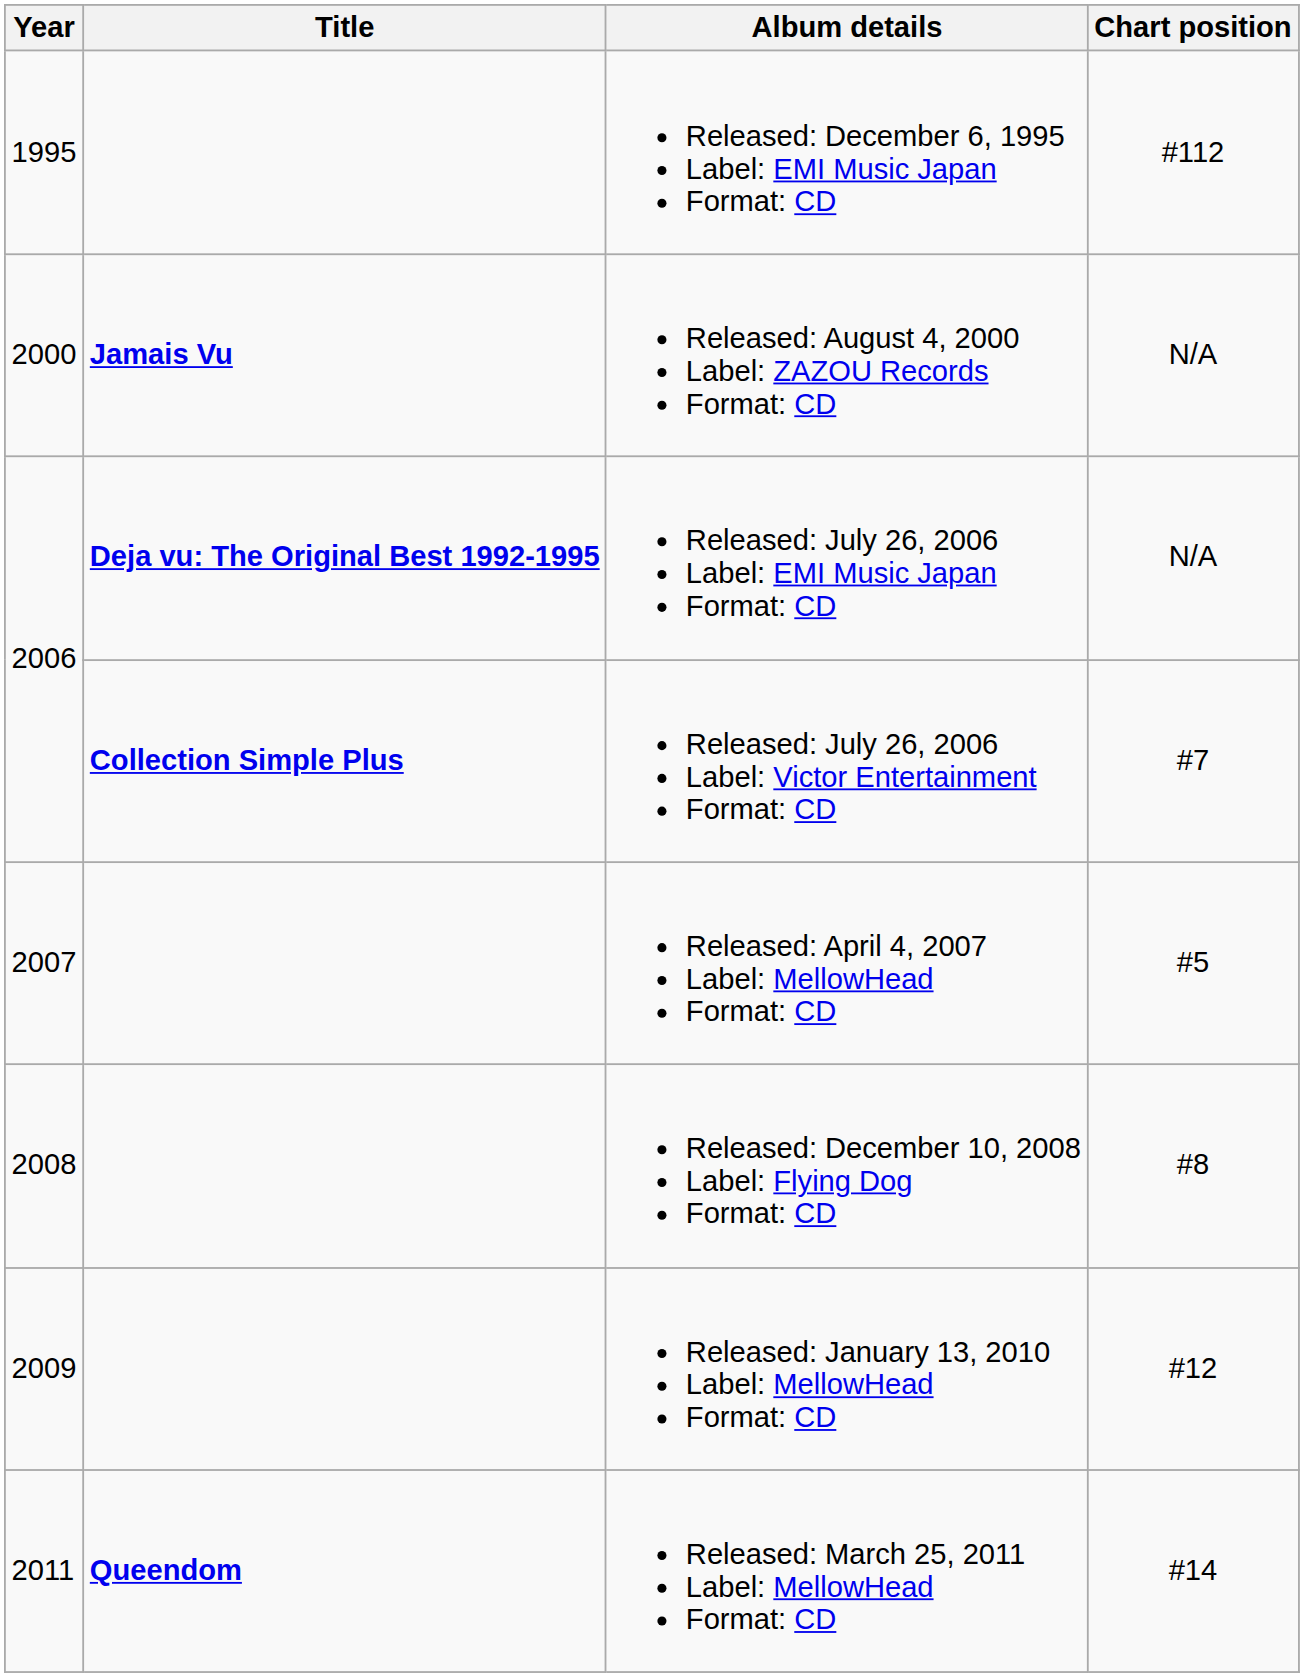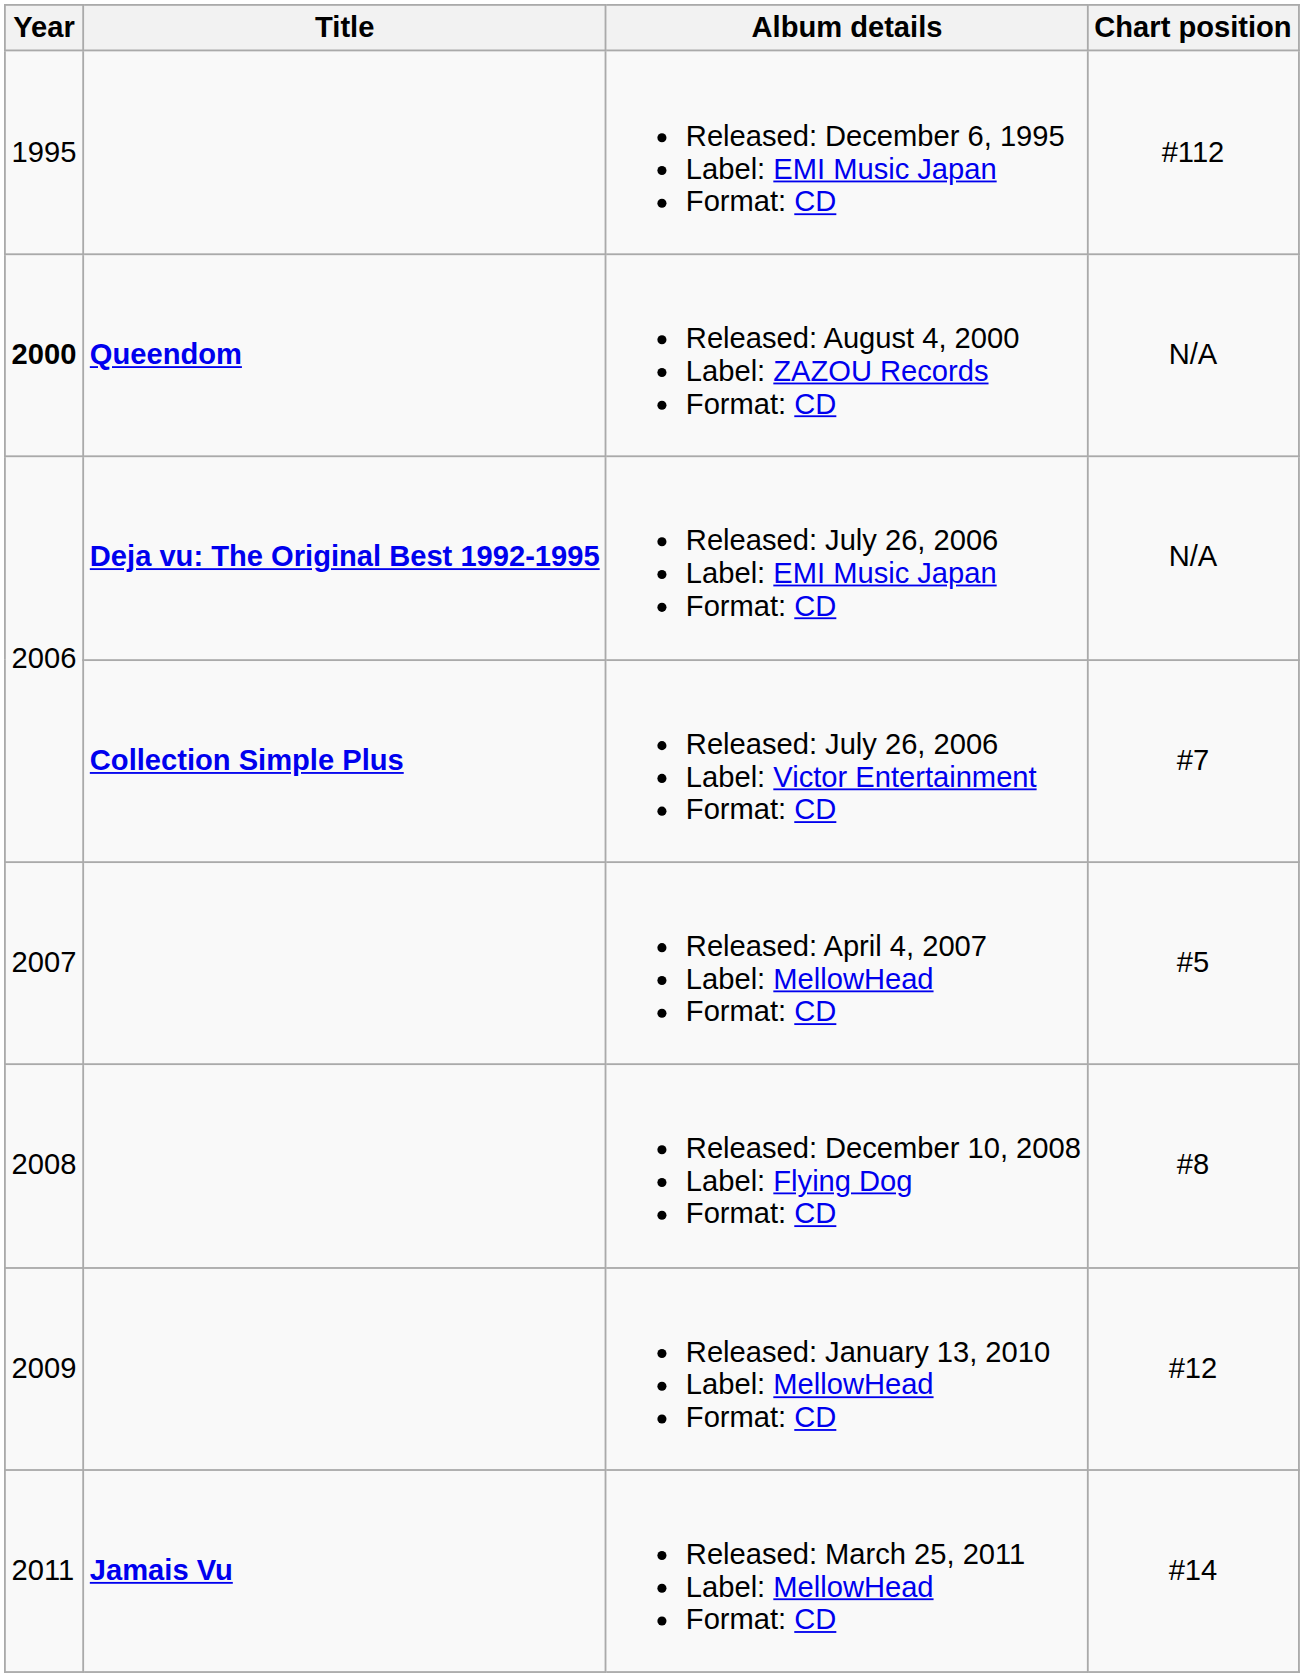 <table class="wikitable">
 <tr>
 <th>Year</th>
 <th>Title</th>
 <th>Album details</th>
 <th>Chart position</th>
 </tr>
 <tr>
 <td>1995</td>
 <td align="left"></td>
 <td><br><ul><li>Released: December 6, 1995</li><li>Label: <a href='#'>EMI Music Japan</a></li><li>Format: <a href='#'>CD</a></li></ul></td>
 <td align="center">#112</td>
 </tr>
 <tr>
-<td>2000</td>
-<td align="left"><strong><a href='#'>Jamais Vu</a></strong></td>
+<td><strong>2000</strong></td>
+<td align="left"><strong><a href='#'>Queendom</a></strong></td>
 <td><br><ul><li>Released: August 4, 2000</li><li>Label: <a href='#'>ZAZOU Records</a></li><li>Format: <a href='#'>CD</a></li></ul></td>
 <td align="center">N/A</td>
 </tr>
 <tr>
 <td rowspan=2>2006</td>
 <td align="left"><strong><a href='#'>Deja vu: The Original Best 1992-1995</a></strong></td>
 <td><br><ul><li>Released: July 26, 2006</li><li>Label: <a href='#'>EMI Music Japan</a></li><li>Format: <a href='#'>CD</a></li></ul></td>
 <td align="center">N/A</td>
 </tr>
 <tr>
 <td align="left"><strong><a href='#'>Collection Simple Plus</a></strong></td>
 <td><br><ul><li>Released: July 26, 2006</li><li>Label: <a href='#'>Victor Entertainment</a></li><li>Format: <a href='#'>CD</a></li></ul></td>
 <td align="center">#7</td>
 </tr>
 <tr>
 <td>2007</td>
 <td align="left"></td>
 <td><br><ul><li>Released: April 4, 2007</li><li>Label: <a href='#'>MellowHead</a></li><li>Format: <a href='#'>CD</a></li></ul></td>
 <td align="center">#5</td>
 </tr>
 <tr>
 <td>2008</td>
 <td align="left"></td>
 <td><br><ul><li>Released: December 10, 2008</li><li>Label: <a href='#'>Flying Dog</a></li><li>Format: <a href='#'>CD</a></li></ul></td>
 <td align="center">#8</td>
 </tr>
 <tr>
 <td>2009</td>
 <td align="left"></td>
 <td><br><ul><li>Released: January 13, 2010</li><li>Label: <a href='#'>MellowHead</a></li><li>Format: <a href='#'>CD</a></li></ul></td>
 <td align="center">#12</td>
 </tr>
 <tr>
 <td>2011</td>
-<td align="left"><strong><a href='#'>Queendom</a></strong></td>
+<td align="left"><strong><a href='#'>Jamais Vu</a></strong></td>
 <td><br><ul><li>Released: March 25, 2011</li><li>Label: <a href='#'>MellowHead</a></li><li>Format: <a href='#'>CD</a></li></ul></td>
 <td align="center">#14</td>
 </tr>
 </table>
